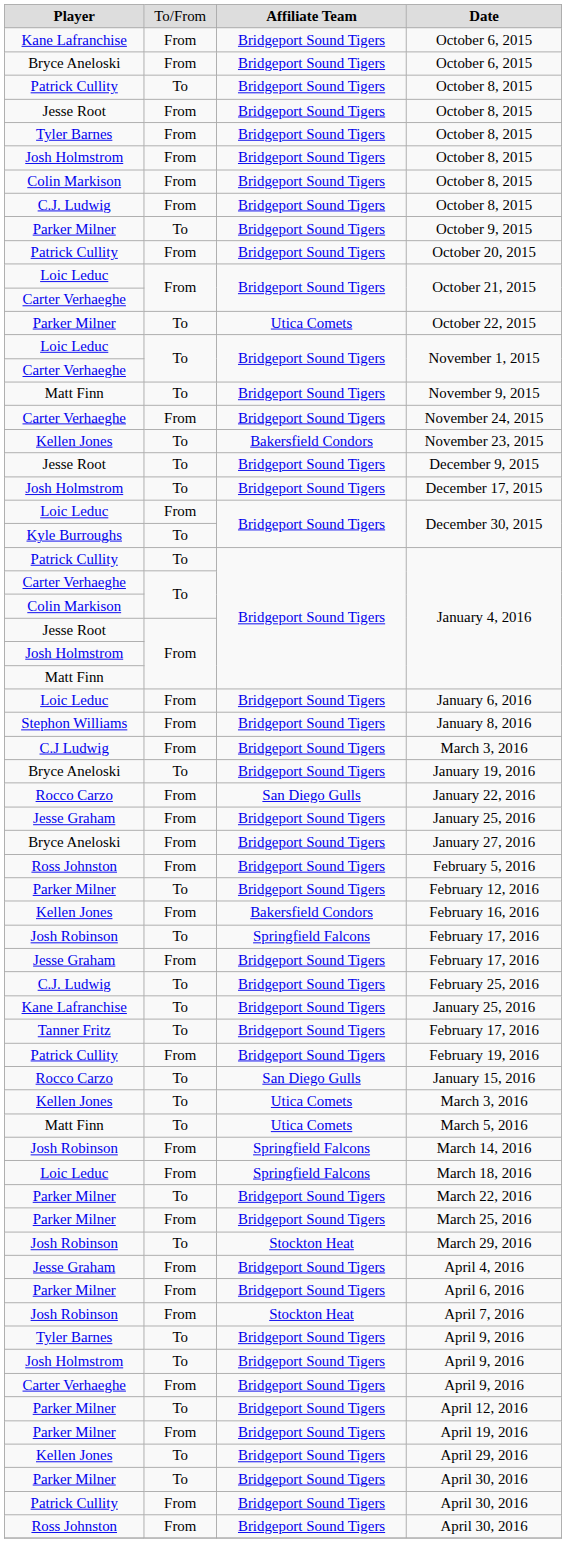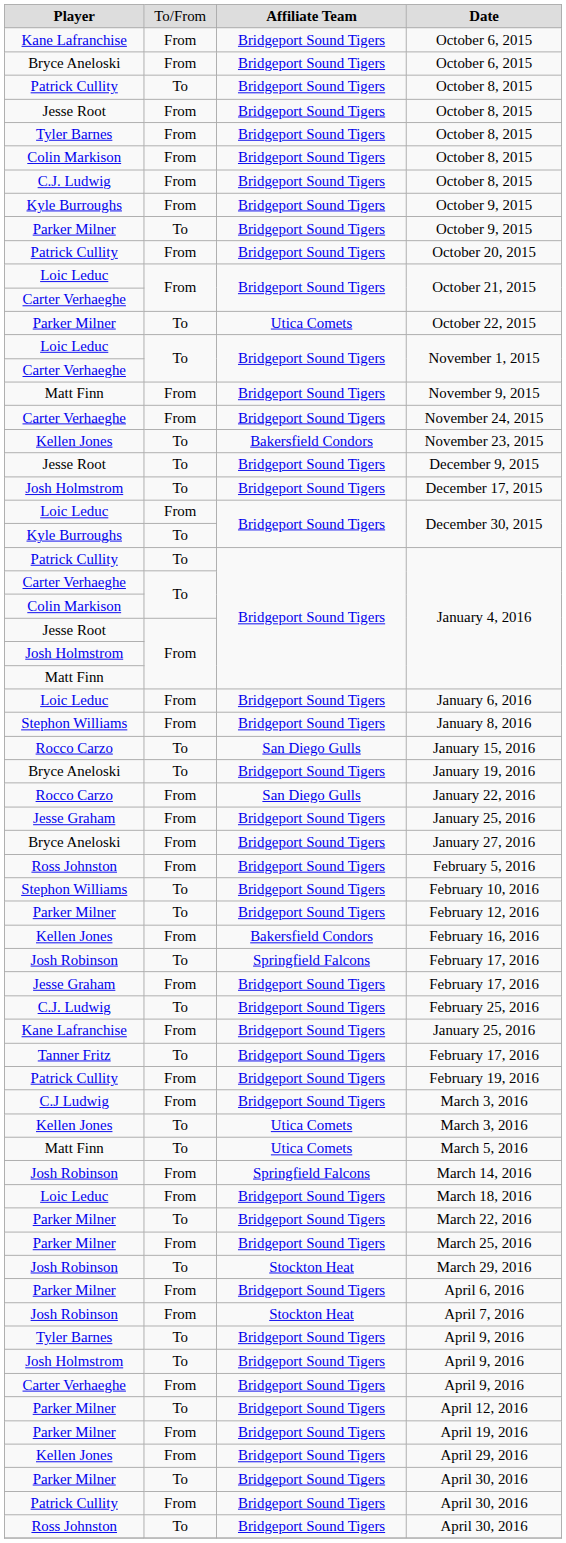 <table class="wikitable" style="text-align: center; width: 600px; height: 40px;">
 <tr align="center" bgcolor="#dddddd">
 <td><strong>Player</strong></td>
 <td>To/From</td>
 <td><strong>Affiliate Team</strong></td>
 <td><strong>Date</strong></td>
 </tr>
 <tr>
 <td><a href='#'>Kane Lafranchise</a></td>
 <td>From</td>
 <td><a href='#'>Bridgeport Sound Tigers</a></td>
 <td>October 6, 2015</td>
 </tr>
 <tr>
 <td>Bryce Aneloski</td>
 <td>From</td>
 <td><a href='#'>Bridgeport Sound Tigers</a></td>
 <td>October 6, 2015</td>
 </tr>
 <tr>
 <td><a href='#'>Patrick Cullity</a></td>
 <td>To</td>
 <td><a href='#'>Bridgeport Sound Tigers</a></td>
 <td>October 8, 2015</td>
 </tr>
 <tr>
 <td>Jesse Root</td>
 <td>From</td>
 <td><a href='#'>Bridgeport Sound Tigers</a></td>
 <td>October 8, 2015</td>
 </tr>
 <tr>
 <td><a href='#'>Tyler Barnes</a></td>
 <td>From</td>
 <td><a href='#'>Bridgeport Sound Tigers</a></td>
 <td>October 8, 2015</td>
 </tr>
 <tr>
-<td><a href='#'>Josh Holmstrom</a></td>
-<td>From</td>
-<td><a href='#'>Bridgeport Sound Tigers</a></td>
-<td>October 8, 2015</td>
-</tr>
-<tr>
 <td><a href='#'>Colin Markison</a></td>
 <td>From</td>
 <td><a href='#'>Bridgeport Sound Tigers</a></td>
 <td>October 8, 2015</td>
 </tr>
 <tr>
 <td><a href='#'>C.J. Ludwig</a></td>
 <td>From</td>
 <td><a href='#'>Bridgeport Sound Tigers</a></td>
 <td>October 8, 2015</td>
+</tr>
+<tr>
+<td><a href='#'>Kyle Burroughs</a></td>
+<td>From</td>
+<td><a href='#'>Bridgeport Sound Tigers</a></td>
+<td>October 9, 2015</td>
 </tr>
 <tr>
 <td><a href='#'>Parker Milner</a></td>
 <td>To</td>
 <td><a href='#'>Bridgeport Sound Tigers</a></td>
 <td>October 9, 2015</td>
 </tr>
 <tr>
 <td><a href='#'>Patrick Cullity</a></td>
 <td>From</td>
 <td><a href='#'>Bridgeport Sound Tigers</a></td>
 <td>October 20, 2015</td>
 </tr>
 <tr>
 <td><a href='#'>Loic Leduc</a></td>
 <td rowspan="2">From</td>
 <td rowspan="2"><a href='#'>Bridgeport Sound Tigers</a></td>
 <td rowspan="2">October 21, 2015</td>
 </tr>
 <tr>
 <td><a href='#'>Carter Verhaeghe</a></td>
 </tr>
 <tr>
 <td><a href='#'>Parker Milner</a></td>
 <td>To</td>
 <td><a href='#'>Utica Comets</a></td>
 <td>October 22, 2015</td>
 </tr>
 <tr>
 <td><a href='#'>Loic Leduc</a></td>
 <td rowspan="2">To</td>
 <td rowspan="2"><a href='#'>Bridgeport Sound Tigers</a></td>
 <td rowspan="2">November 1, 2015</td>
 </tr>
 <tr>
 <td><a href='#'>Carter Verhaeghe</a></td>
 </tr>
 <tr>
 <td>Matt Finn</td>
-<td>To</td>
+<td>From</td>
 <td><a href='#'>Bridgeport Sound Tigers</a></td>
 <td>November 9, 2015</td>
 </tr>
 <tr>
 <td><a href='#'>Carter Verhaeghe</a></td>
 <td>From</td>
 <td><a href='#'>Bridgeport Sound Tigers</a></td>
 <td>November 24, 2015</td>
 </tr>
 <tr>
 <td><a href='#'>Kellen Jones</a></td>
 <td>To</td>
 <td><a href='#'>Bakersfield Condors</a></td>
 <td>November 23, 2015</td>
 </tr>
 <tr>
 <td>Jesse Root</td>
 <td>To</td>
 <td><a href='#'>Bridgeport Sound Tigers</a></td>
 <td>December 9, 2015</td>
 </tr>
 <tr>
 <td><a href='#'>Josh Holmstrom</a></td>
 <td>To</td>
 <td><a href='#'>Bridgeport Sound Tigers</a></td>
 <td>December 17, 2015</td>
 </tr>
 <tr>
 <td><a href='#'>Loic Leduc</a></td>
 <td>From</td>
 <td rowspan="2"><a href='#'>Bridgeport Sound Tigers</a></td>
 <td rowspan="2">December 30, 2015</td>
 </tr>
 <tr>
 <td><a href='#'>Kyle Burroughs</a></td>
 <td>To</td>
 </tr>
 <tr>
 <td><a href='#'>Patrick Cullity</a></td>
 <td>To</td>
 <td rowspan="6"><a href='#'>Bridgeport Sound Tigers</a></td>
 <td rowspan="6">January 4, 2016</td>
 </tr>
 <tr>
 <td><a href='#'>Carter Verhaeghe</a></td>
 <td rowspan="2">To</td>
 </tr>
 <tr>
 <td><a href='#'>Colin Markison</a></td>
 </tr>
 <tr>
 <td>Jesse Root</td>
 <td rowspan="3">From</td>
 </tr>
 <tr>
 <td><a href='#'>Josh Holmstrom</a></td>
 </tr>
 <tr>
 <td>Matt Finn</td>
 </tr>
 <tr>
 <td><a href='#'>Loic Leduc</a></td>
 <td>From</td>
 <td><a href='#'>Bridgeport Sound Tigers</a></td>
 <td>January 6, 2016</td>
 </tr>
 <tr>
 <td><a href='#'>Stephon Williams</a></td>
 <td>From</td>
 <td><a href='#'>Bridgeport Sound Tigers</a></td>
 <td>January 8, 2016</td>
 </tr>
 <tr>
-<td><a href='#'>C.J Ludwig</a></td>
-<td>From</td>
-<td><a href='#'>Bridgeport Sound Tigers</a></td>
-<td>March 3, 2016</td>
+<td><a href='#'>Rocco Carzo</a></td>
+<td>To</td>
+<td><a href='#'>San Diego Gulls</a></td>
+<td>January 15, 2016</td>
 </tr>
 <tr>
 <td>Bryce Aneloski</td>
 <td>To</td>
 <td><a href='#'>Bridgeport Sound Tigers</a></td>
 <td>January 19, 2016</td>
 </tr>
 <tr>
 <td><a href='#'>Rocco Carzo</a></td>
 <td>From</td>
 <td><a href='#'>San Diego Gulls</a></td>
 <td>January 22, 2016</td>
 </tr>
 <tr>
 <td><a href='#'>Jesse Graham</a></td>
 <td>From</td>
 <td><a href='#'>Bridgeport Sound Tigers</a></td>
 <td>January 25, 2016</td>
 </tr>
 <tr>
 <td>Bryce Aneloski</td>
 <td>From</td>
 <td><a href='#'>Bridgeport Sound Tigers</a></td>
 <td>January 27, 2016</td>
 </tr>
 <tr>
 <td><a href='#'>Ross Johnston</a></td>
 <td>From</td>
 <td><a href='#'>Bridgeport Sound Tigers</a></td>
 <td>February 5, 2016</td>
+</tr>
+<tr>
+<td><a href='#'>Stephon Williams</a></td>
+<td>To</td>
+<td><a href='#'>Bridgeport Sound Tigers</a></td>
+<td>February 10, 2016</td>
 </tr>
 <tr>
 <td><a href='#'>Parker Milner</a></td>
 <td>To</td>
 <td><a href='#'>Bridgeport Sound Tigers</a></td>
 <td>February 12, 2016</td>
 </tr>
 <tr>
 <td><a href='#'>Kellen Jones</a></td>
 <td>From</td>
 <td><a href='#'>Bakersfield Condors</a></td>
 <td>February 16, 2016</td>
 </tr>
 <tr>
 <td><a href='#'>Josh Robinson</a></td>
 <td>To</td>
 <td><a href='#'>Springfield Falcons</a></td>
 <td>February 17, 2016</td>
 </tr>
 <tr>
 <td><a href='#'>Jesse Graham</a></td>
 <td>From</td>
 <td><a href='#'>Bridgeport Sound Tigers</a></td>
 <td>February 17, 2016</td>
 </tr>
 <tr>
 <td><a href='#'>C.J. Ludwig</a></td>
 <td>To</td>
 <td><a href='#'>Bridgeport Sound Tigers</a></td>
 <td>February 25, 2016</td>
 </tr>
 <tr>
 <td><a href='#'>Kane Lafranchise</a></td>
-<td>To</td>
+<td>From</td>
 <td><a href='#'>Bridgeport Sound Tigers</a></td>
 <td>January 25, 2016</td>
 </tr>
 <tr>
 <td><a href='#'>Tanner Fritz</a></td>
 <td>To</td>
 <td><a href='#'>Bridgeport Sound Tigers</a></td>
 <td>February 17, 2016</td>
 </tr>
 <tr>
 <td><a href='#'>Patrick Cullity</a></td>
 <td>From</td>
 <td><a href='#'>Bridgeport Sound Tigers</a></td>
 <td>February 19, 2016</td>
 </tr>
 <tr>
-<td><a href='#'>Rocco Carzo</a></td>
-<td>To</td>
-<td><a href='#'>San Diego Gulls</a></td>
-<td>January 15, 2016</td>
+<td><a href='#'>C.J Ludwig</a></td>
+<td>From</td>
+<td><a href='#'>Bridgeport Sound Tigers</a></td>
+<td>March 3, 2016</td>
 </tr>
 <tr>
 <td><a href='#'>Kellen Jones</a></td>
 <td>To</td>
 <td><a href='#'>Utica Comets</a></td>
 <td>March 3, 2016</td>
 </tr>
 <tr>
 <td>Matt Finn</td>
 <td>To</td>
 <td><a href='#'>Utica Comets</a></td>
 <td>March 5, 2016</td>
 </tr>
 <tr>
 <td><a href='#'>Josh Robinson</a></td>
 <td>From</td>
 <td><a href='#'>Springfield Falcons</a></td>
 <td>March 14, 2016</td>
 </tr>
 <tr>
 <td><a href='#'>Loic Leduc</a></td>
 <td>From</td>
-<td><a href='#'>Springfield Falcons</a></td>
+<td><a href='#'>Bridgeport Sound Tigers</a></td>
 <td>March 18, 2016</td>
 </tr>
 <tr>
 <td><a href='#'>Parker Milner</a></td>
 <td>To</td>
 <td><a href='#'>Bridgeport Sound Tigers</a></td>
 <td>March 22, 2016</td>
 </tr>
 <tr>
 <td><a href='#'>Parker Milner</a></td>
 <td>From</td>
 <td><a href='#'>Bridgeport Sound Tigers</a></td>
 <td>March 25, 2016</td>
 </tr>
 <tr>
 <td><a href='#'>Josh Robinson</a></td>
 <td>To</td>
 <td><a href='#'>Stockton Heat</a></td>
 <td>March 29, 2016</td>
-</tr>
-<tr>
-<td><a href='#'>Jesse Graham</a></td>
-<td>From</td>
-<td><a href='#'>Bridgeport Sound Tigers</a></td>
-<td>April 4, 2016</td>
 </tr>
 <tr>
 <td><a href='#'>Parker Milner</a></td>
 <td>From</td>
 <td><a href='#'>Bridgeport Sound Tigers</a></td>
 <td>April 6, 2016</td>
 </tr>
 <tr>
 <td><a href='#'>Josh Robinson</a></td>
 <td>From</td>
 <td><a href='#'>Stockton Heat</a></td>
 <td>April 7, 2016</td>
 </tr>
 <tr>
 <td><a href='#'>Tyler Barnes</a></td>
 <td>To</td>
 <td><a href='#'>Bridgeport Sound Tigers</a></td>
 <td>April 9, 2016</td>
 </tr>
 <tr>
 <td><a href='#'>Josh Holmstrom</a></td>
 <td>To</td>
 <td><a href='#'>Bridgeport Sound Tigers</a></td>
 <td>April 9, 2016</td>
 </tr>
 <tr>
 <td><a href='#'>Carter Verhaeghe</a></td>
 <td>From</td>
 <td><a href='#'>Bridgeport Sound Tigers</a></td>
 <td>April 9, 2016</td>
 </tr>
 <tr>
 <td><a href='#'>Parker Milner</a></td>
 <td>To</td>
 <td><a href='#'>Bridgeport Sound Tigers</a></td>
 <td>April 12, 2016</td>
 </tr>
 <tr>
 <td><a href='#'>Parker Milner</a></td>
 <td>From</td>
 <td><a href='#'>Bridgeport Sound Tigers</a></td>
 <td>April 19, 2016</td>
 </tr>
 <tr>
 <td><a href='#'>Kellen Jones</a></td>
-<td>To</td>
+<td>From</td>
 <td><a href='#'>Bridgeport Sound Tigers</a></td>
 <td>April 29, 2016</td>
 </tr>
 <tr>
 <td><a href='#'>Parker Milner</a></td>
 <td>To</td>
 <td><a href='#'>Bridgeport Sound Tigers</a></td>
 <td>April 30, 2016</td>
 </tr>
 <tr>
 <td><a href='#'>Patrick Cullity</a></td>
 <td>From</td>
 <td><a href='#'>Bridgeport Sound Tigers</a></td>
 <td>April 30, 2016</td>
 </tr>
 <tr>
 <td><a href='#'>Ross Johnston</a></td>
-<td>From</td>
+<td>To</td>
 <td><a href='#'>Bridgeport Sound Tigers</a></td>
 <td>April 30, 2016</td>
 </tr>
 <tr>
 </tr>
 </table>
